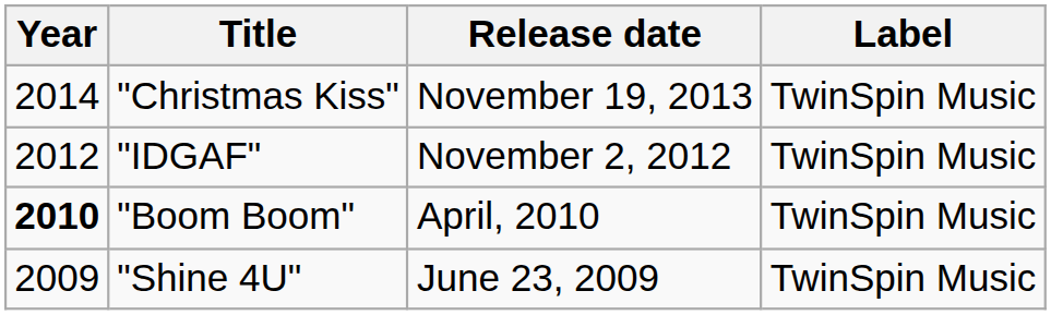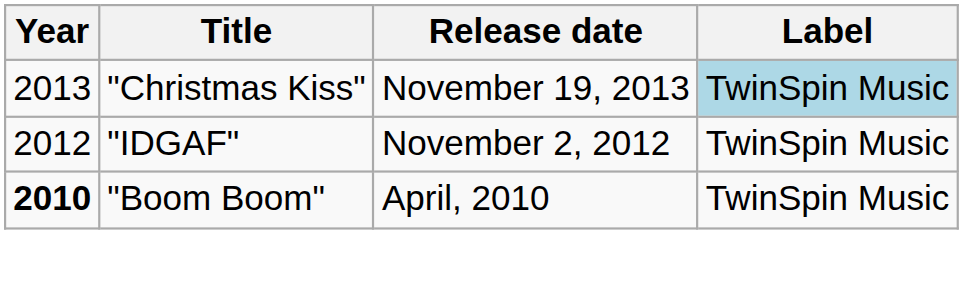 <table class="wikitable">
 <tr>
 <th>Year</th>
 <th>Title</th>
 <th>Release date</th>
 <th>Label</th>
 </tr>
 <tr>
-<td>2014</td>
+<td>2013</td>
 <td>"Christmas Kiss"</td>
 <td>November 19, 2013</td>
-<td>TwinSpin Music</td>
+<td style="background: lightblue;">TwinSpin Music</td>
 </tr>
 <tr>
 <td>2012</td>
 <td>"IDGAF"</td>
 <td>November 2, 2012</td>
 <td>TwinSpin Music</td>
 </tr>
 <tr>
 <td><strong>2010</strong></td>
 <td>"Boom Boom"</td>
 <td>April, 2010</td>
 <td>TwinSpin Music</td>
 </tr>
-<tr>
-<td>2009</td>
-<td>"Shine 4U"</td>
-<td>June 23, 2009</td>
-<td>TwinSpin Music</td>
-</tr>
 </table>
